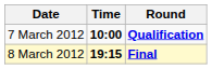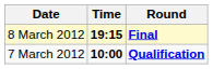 <table class="wikitable">
 <tr>
 <th>Date</th>
 <th>Time</th>
 <th>Round</th>
 </tr>
+<tr style=background:lemonchiffon>
+<td>8 March 2012</td>
+<td><strong>19:15</strong></td>
+<td><strong><a href='#'>Final</a></strong></td>
+</tr>
 <tr>
 <td>7 March 2012</td>
 <td><strong>10:00</strong></td>
 <td><strong><a href='#'>Qualification</a></strong></td>
 </tr>
-<tr style=background:lemonchiffon>
-<td>8 March 2012</td>
-<td><strong>19:15</strong></td>
-<td><strong><a href='#'>Final</a></strong></td>
-</tr>
 </table>
